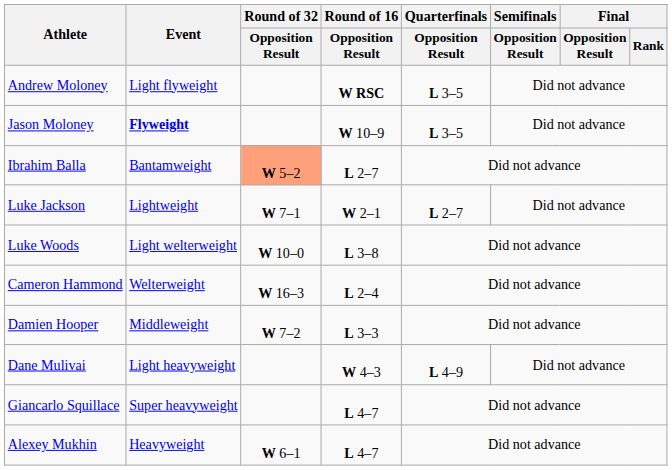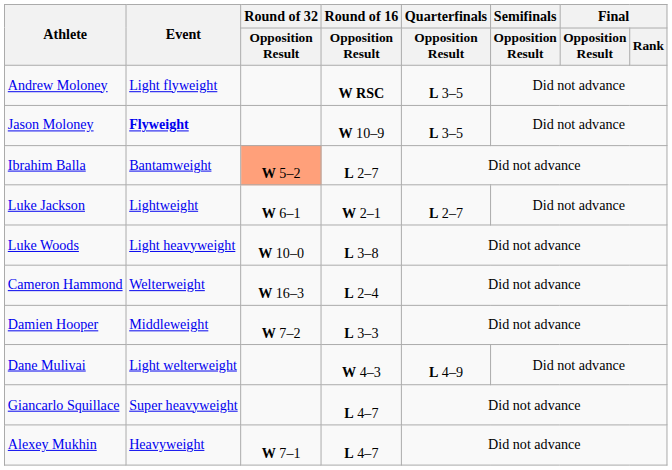 <table class="wikitable" style="font-size:90%">
 <tr>
 <th rowspan="2">Athlete</th>
 <th rowspan="2">Event</th>
 <th>Round of 32</th>
 <th>Round of 16</th>
 <th>Quarterfinals</th>
 <th>Semifinals</th>
 <th colspan=2>Final</th>
 </tr>
 <tr style="font-size:95%">
 <th>Opposition<br>Result</th>
 <th>Opposition<br>Result</th>
 <th>Opposition<br>Result</th>
 <th>Opposition<br>Result</th>
 <th>Opposition<br>Result</th>
 <th>Rank</th>
 </tr>
 <tr align=center>
 <td align=left><a href='#'>Andrew Moloney</a></td>
 <td align=left><a href='#'>Light flyweight</a></td>
 <td></td>
 <td><br><strong>W RSC</strong></td>
 <td><br><strong>L</strong> 3–5</td>
 <td colspan=3>Did not advance</td>
 </tr>
 <tr align=center>
 <td align=left><a href='#'>Jason Moloney</a></td>
 <td align=left><strong><a href='#'>Flyweight</a></strong></td>
 <td></td>
 <td><br><strong>W</strong> 10–9</td>
 <td><br><strong>L</strong> 3–5</td>
 <td colspan=3>Did not advance</td>
 </tr>
 <tr align=center>
 <td align=left><a href='#'>Ibrahim Balla</a></td>
 <td align=left><a href='#'>Bantamweight</a></td>
 <td style="background: lightsalmon;"><br><strong>W</strong> 5–2</td>
 <td><br><strong>L</strong> 2–7</td>
 <td colspan=4>Did not advance</td>
 </tr>
 <tr align=center>
 <td align=left><a href='#'>Luke Jackson</a></td>
 <td align=left><a href='#'>Lightweight</a></td>
-<td><br><strong>W</strong> 7–1</td>
+<td><br><strong>W</strong> 6–1</td>
 <td><br><strong>W</strong> 2–1</td>
 <td><br><strong>L</strong> 2–7</td>
 <td colspan=3>Did not advance</td>
 </tr>
 <tr align=center>
 <td align=left><a href='#'>Luke Woods</a></td>
-<td align=left><a href='#'>Light welterweight</a></td>
+<td align=left><a href='#'>Light heavyweight</a></td>
 <td><br><strong>W</strong> 10–0</td>
 <td><br><strong>L</strong> 3–8</td>
 <td colspan=4>Did not advance</td>
 </tr>
 <tr align=center>
 <td align=left><a href='#'>Cameron Hammond</a></td>
 <td align=left><a href='#'>Welterweight</a></td>
 <td><br><strong>W</strong> 16–3</td>
 <td><br><strong>L</strong> 2–4</td>
 <td colspan=4>Did not advance</td>
 </tr>
 <tr align=center>
 <td align=left><a href='#'>Damien Hooper</a></td>
 <td align=left><a href='#'>Middleweight</a></td>
 <td><br><strong>W</strong> 7–2</td>
 <td><br><strong>L</strong> 3–3</td>
 <td colspan=4>Did not advance</td>
 </tr>
 <tr align=center>
 <td align=left><a href='#'>Dane Mulivai</a></td>
-<td align=left><a href='#'>Light heavyweight</a></td>
+<td align=left><a href='#'>Light welterweight</a></td>
 <td></td>
 <td><br><strong>W</strong> 4–3</td>
 <td><br><strong>L</strong> 4–9</td>
 <td colspan=3>Did not advance</td>
 </tr>
 <tr align=center>
 <td align=left><a href='#'>Giancarlo Squillace</a></td>
 <td align=left><a href='#'>Super heavyweight</a></td>
 <td></td>
 <td><br><strong>L</strong> 4–7</td>
 <td colspan=4>Did not advance</td>
 </tr>
 <tr align=center>
 <td align=left><a href='#'>Alexey Mukhin</a></td>
 <td align=left><a href='#'>Heavyweight</a></td>
-<td><br><strong>W</strong> 6–1</td>
+<td><br><strong>W</strong> 7–1</td>
 <td><br><strong>L</strong> 4–7</td>
 <td colspan=4>Did not advance</td>
 </tr>
 </table>
